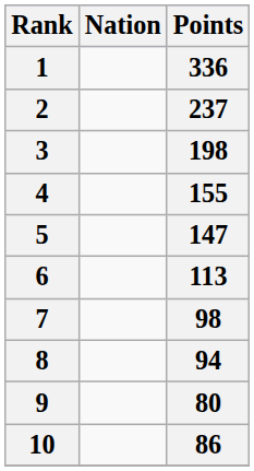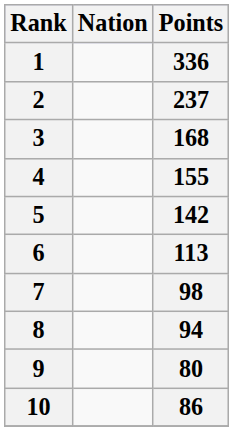 <table class="wikitable">
 <tr style="background:#ccccff;">
 <th>Rank</th>
 <th>Nation</th>
 <th>Points</th>
 </tr>
 <tr>
 <th>1</th>
 <td></td>
 <th>336</th>
 </tr>
 <tr>
 <th>2</th>
 <td></td>
 <th>237</th>
 </tr>
 <tr>
 <th>3</th>
 <td></td>
-<th>198</th>
+<th>168</th>
 </tr>
 <tr>
 <th>4</th>
 <td></td>
 <th>155</th>
 </tr>
 <tr>
 <th>5</th>
 <td></td>
-<th>147</th>
+<th>142</th>
 </tr>
 <tr>
 <th>6</th>
 <td></td>
 <th>113</th>
 </tr>
 <tr>
 <th>7</th>
 <td></td>
 <th>98</th>
 </tr>
 <tr>
 <th>8</th>
 <td></td>
 <th>94</th>
 </tr>
 <tr>
 <th>9</th>
 <td></td>
 <th>80</th>
 </tr>
 <tr>
 <th>10</th>
 <td></td>
 <th>86</th>
 </tr>
 <tr>
 </tr>
 </table>
